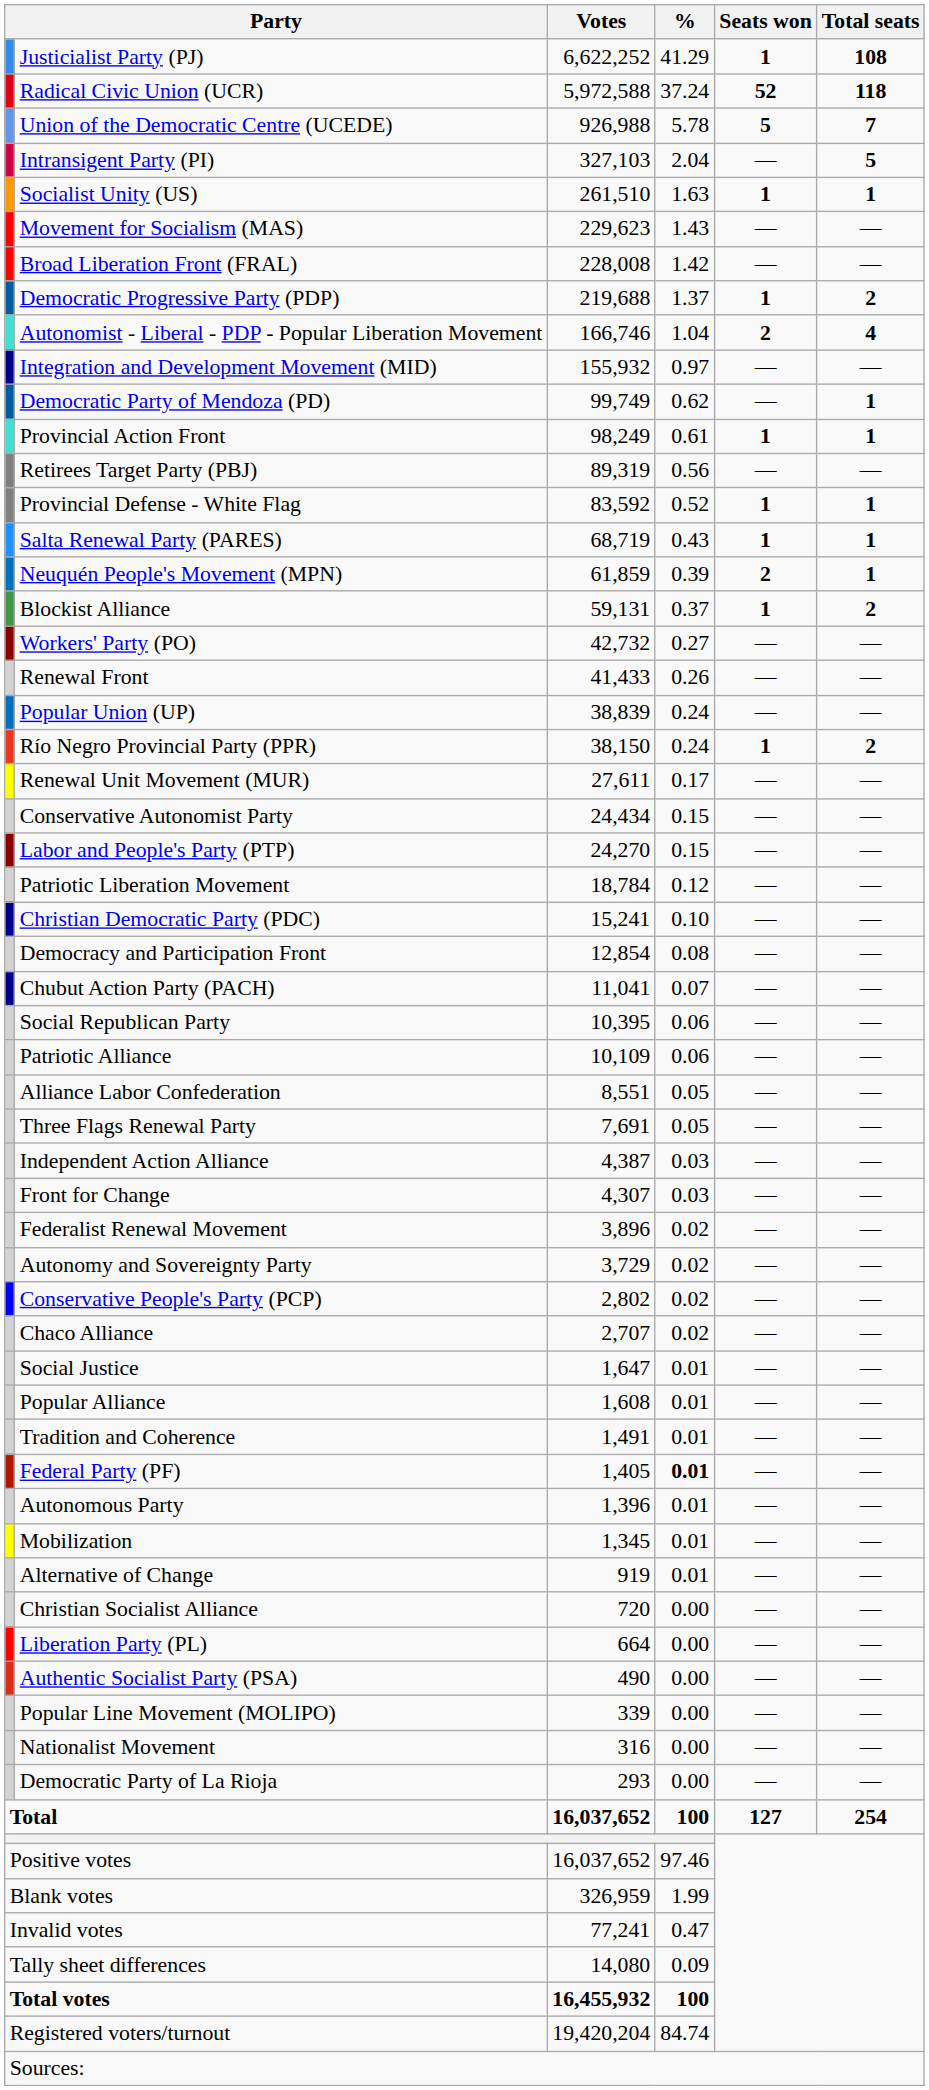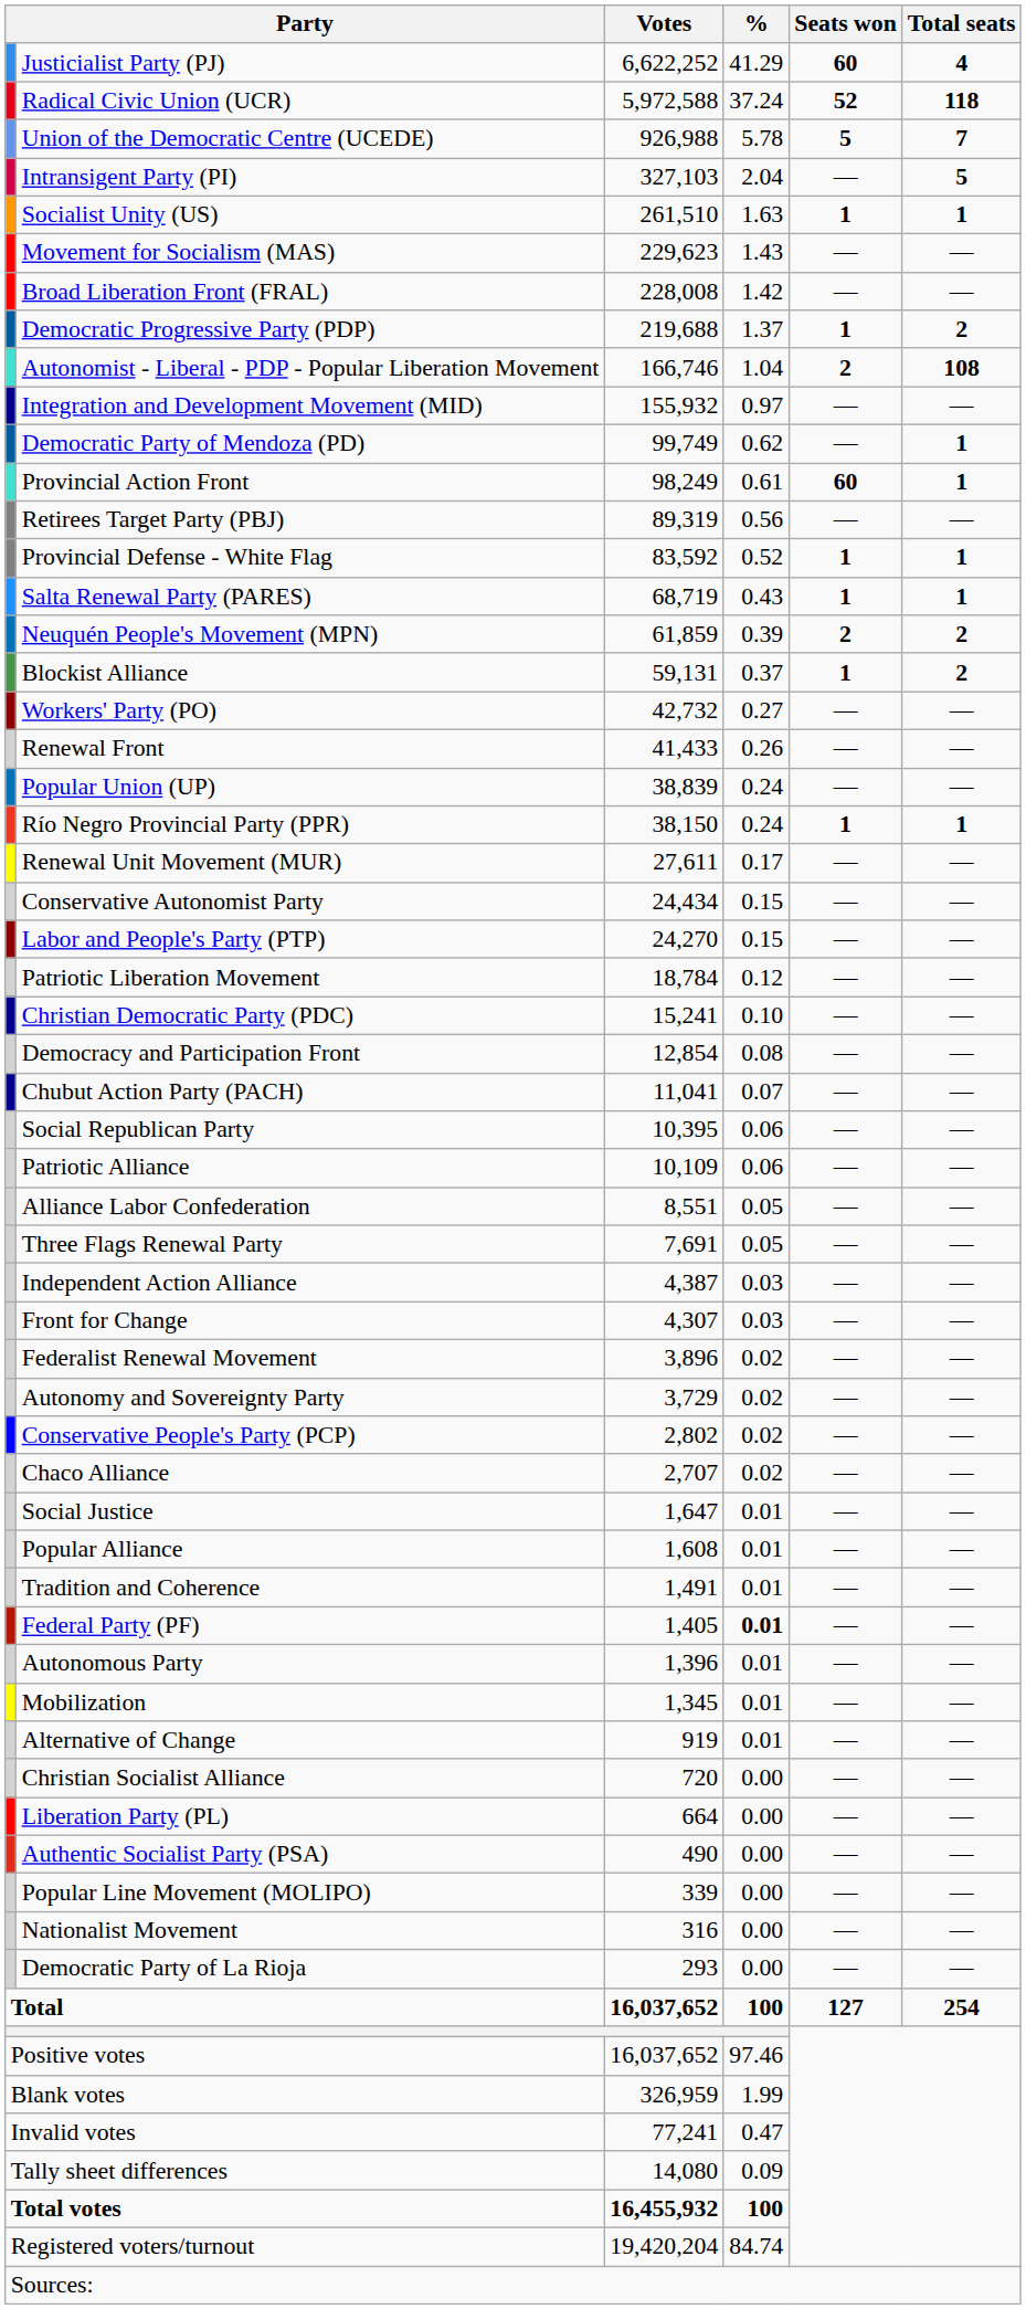 <table class="wikitable" style="text-align:right;">
 <tr>
 <th colspan=2>Party</th>
 <th>Votes</th>
 <th>%</th>
 <th>Seats won</th>
 <th>Total seats</th>
 </tr>
 <tr>
 <td bgcolor=#318CE7></td>
 <td align=left><a href='#'>Justicialist Party</a> (PJ)</td>
 <td>6,622,252</td>
 <td>41.29</td>
-<td align=center><strong>1</strong></td>
-<td align=center><strong>108</strong></td>
+<td align=center><strong>60</strong></td>
+<td align=center><strong>4</strong></td>
 </tr>
 <tr>
 <td bgcolor=#E10019></td>
 <td align=left><a href='#'>Radical Civic Union</a> (UCR)</td>
 <td>5,972,588</td>
 <td>37.24</td>
 <td align=center><strong>52</strong></td>
 <td align=center><strong>118</strong></td>
 </tr>
 <tr>
 <td bgcolor=#6495ED></td>
 <td align=left><a href='#'>Union of the Democratic Centre</a> (UCEDE)</td>
 <td>926,988</td>
 <td>5.78</td>
 <td align=center><strong>5</strong></td>
 <td align=center><strong>7</strong></td>
 </tr>
 <tr>
 <td bgcolor=#D10047></td>
 <td align=left><a href='#'>Intransigent Party</a> (PI)</td>
 <td>327,103</td>
 <td>2.04</td>
 <td align=center>—</td>
 <td align=center><strong>5</strong></td>
 </tr>
 <tr>
 <td bgcolor=#FF9900></td>
 <td align=left><a href='#'>Socialist Unity</a> (US)</td>
 <td>261,510</td>
 <td>1.63</td>
 <td align=center><strong>1</strong></td>
 <td align=center><strong>1</strong></td>
 </tr>
 <tr>
 <td bgcolor=red></td>
 <td align=left><a href='#'>Movement for Socialism</a> (MAS)</td>
 <td>229,623</td>
 <td>1.43</td>
 <td align=center>—</td>
 <td align=center>—</td>
 </tr>
 <tr>
 <td bgcolor=red></td>
 <td align=left><a href='#'>Broad Liberation Front</a> (FRAL)</td>
 <td>228,008</td>
 <td>1.42</td>
 <td align=center>—</td>
 <td align=center>—</td>
 </tr>
 <tr>
 <td bgcolor=#005C9E></td>
 <td align=left><a href='#'>Democratic Progressive Party</a> (PDP)</td>
 <td>219,688</td>
 <td>1.37</td>
 <td align=center><strong>1</strong></td>
 <td align=center><strong>2</strong></td>
 </tr>
 <tr>
 <td bgcolor=#40E0D0></td>
 <td align=left><a href='#'>Autonomist</a> - <a href='#'>Liberal</a> - <a href='#'>PDP</a> - Popular Liberation Movement</td>
 <td>166,746</td>
 <td>1.04</td>
 <td align=center><strong>2</strong></td>
-<td align=center><strong>4</strong></td>
+<td align=center><strong>108</strong></td>
 </tr>
 <tr>
 <td bgcolor=darkblue></td>
 <td align=left><a href='#'>Integration and Development Movement</a> (MID)</td>
 <td>155,932</td>
 <td>0.97</td>
 <td align=center>—</td>
 <td align=center>—</td>
 </tr>
 <tr>
 <td bgcolor=#005C9E></td>
 <td align=left><a href='#'>Democratic Party of Mendoza</a> (PD)</td>
 <td>99,749</td>
 <td>0.62</td>
 <td align=center>—</td>
 <td align=center><strong>1</strong></td>
 </tr>
 <tr>
 <td bgcolor=#40e0d0></td>
 <td align=left>Provincial Action Front</td>
 <td>98,249</td>
 <td>0.61</td>
-<td align=center><strong>1</strong></td>
+<td align=center><strong>60</strong></td>
 <td align=center><strong>1</strong></td>
 </tr>
 <tr>
 <td bgcolor=grey></td>
 <td align=left>Retirees Target Party (PBJ)</td>
 <td>89,319</td>
 <td>0.56</td>
 <td align=center>—</td>
 <td align=center>—</td>
 </tr>
 <tr>
 <td bgcolor=grey></td>
 <td align=left>Provincial Defense - White Flag</td>
 <td>83,592</td>
 <td>0.52</td>
 <td align=center><strong>1</strong></td>
 <td align=center><strong>1</strong></td>
 </tr>
 <tr>
 <td bgcolor=#1E90FF></td>
 <td align=left><a href='#'>Salta Renewal Party</a> (PARES)</td>
 <td>68,719</td>
 <td>0.43</td>
 <td align=center><strong>1</strong></td>
 <td align=center><strong>1</strong></td>
 </tr>
 <tr>
 <td bgcolor=#0070B8></td>
 <td align=left><a href='#'>Neuquén People's Movement</a> (MPN)</td>
 <td>61,859</td>
 <td>0.39</td>
 <td align=center><strong>2</strong></td>
-<td align=center><strong>1</strong></td>
+<td align=center><strong>2</strong></td>
 </tr>
 <tr>
 <td bgcolor=#44944A></td>
 <td align=left>Blockist Alliance</td>
 <td>59,131</td>
 <td>0.37</td>
 <td align=center><strong>1</strong></td>
 <td align=center><strong>2</strong></td>
 </tr>
 <tr>
 <td bgcolor=darkred></td>
 <td align=left><a href='#'>Workers' Party</a> (PO)</td>
 <td>42,732</td>
 <td>0.27</td>
 <td align=center>—</td>
 <td align=center>—</td>
 </tr>
 <tr>
 <td bgcolor=lightgrey></td>
 <td align=left>Renewal Front</td>
 <td>41,433</td>
 <td>0.26</td>
 <td align=center>—</td>
 <td align=center>—</td>
 </tr>
 <tr>
 <td bgcolor=#0070B8></td>
 <td align=left><a href='#'>Popular Union</a> (UP)</td>
 <td>38,839</td>
 <td>0.24</td>
 <td align=center>—</td>
 <td align=center>—</td>
 </tr>
 <tr>
 <td bgcolor=#EB3721></td>
 <td align=left>Río Negro Provincial Party (PPR)</td>
 <td>38,150</td>
 <td>0.24</td>
 <td align=center><strong>1</strong></td>
-<td align=center><strong>2</strong></td>
+<td align=center><strong>1</strong></td>
 </tr>
 <tr>
 <td bgcolor=yellow></td>
 <td align=left>Renewal Unit Movement (MUR)</td>
 <td>27,611</td>
 <td>0.17</td>
 <td align=center>—</td>
 <td align=center>—</td>
 </tr>
 <tr>
 <td bgcolor=lightgrey></td>
 <td align=left>Conservative Autonomist Party</td>
 <td>24,434</td>
 <td>0.15</td>
 <td align=center>—</td>
 <td align=center>—</td>
 </tr>
 <tr>
 <td bgcolor=darkred></td>
 <td align=left><a href='#'>Labor and People's Party</a> (PTP)</td>
 <td>24,270</td>
 <td>0.15</td>
 <td align=center>—</td>
 <td align=center>—</td>
 </tr>
 <tr>
 <td bgcolor=lightgrey></td>
 <td align=left>Patriotic Liberation Movement</td>
 <td>18,784</td>
 <td>0.12</td>
 <td align=center>—</td>
 <td align=center>—</td>
 </tr>
 <tr>
 <td bgcolor=darkblue></td>
 <td align=left><a href='#'>Christian Democratic Party</a> (PDC)</td>
 <td>15,241</td>
 <td>0.10</td>
 <td align=center>—</td>
 <td align=center>—</td>
 </tr>
 <tr>
 <td bgcolor=lightgrey></td>
 <td align=left>Democracy and Participation Front</td>
 <td>12,854</td>
 <td>0.08</td>
 <td align=center>—</td>
 <td align=center>—</td>
 </tr>
 <tr>
 <td bgcolor=darkblue></td>
 <td align=left>Chubut Action Party (PACH)</td>
 <td>11,041</td>
 <td>0.07</td>
 <td align=center>—</td>
 <td align=center>—</td>
 </tr>
 <tr>
 <td bgcolor=lightgrey></td>
 <td align=left>Social Republican Party</td>
 <td>10,395</td>
 <td>0.06</td>
 <td align=center>—</td>
 <td align=center>—</td>
 </tr>
 <tr>
 <td bgcolor=lightgrey></td>
 <td align=left>Patriotic Alliance</td>
 <td>10,109</td>
 <td>0.06</td>
 <td align=center>—</td>
 <td align=center>—</td>
 </tr>
 <tr>
 <td bgcolor=lightgrey></td>
 <td align=left>Alliance Labor Confederation</td>
 <td>8,551</td>
 <td>0.05</td>
 <td align=center>—</td>
 <td align=center>—</td>
 </tr>
 <tr>
 <td bgcolor=lightgrey></td>
 <td align=left>Three Flags Renewal Party</td>
 <td>7,691</td>
 <td>0.05</td>
 <td align=center>—</td>
 <td align=center>—</td>
 </tr>
 <tr>
 <td bgcolor=lightgrey></td>
 <td align=left>Independent Action Alliance</td>
 <td>4,387</td>
 <td>0.03</td>
 <td align=center>—</td>
 <td align=center>—</td>
 </tr>
 <tr>
 <td bgcolor=lightgrey></td>
 <td align=left>Front for Change</td>
 <td>4,307</td>
 <td>0.03</td>
 <td align=center>—</td>
 <td align=center>—</td>
 </tr>
 <tr>
 <td bgcolor=lightgrey></td>
 <td align=left>Federalist Renewal Movement</td>
 <td>3,896</td>
 <td>0.02</td>
 <td align=center>—</td>
 <td align=center>—</td>
 </tr>
 <tr>
 <td bgcolor=lightgrey></td>
 <td align=left>Autonomy and Sovereignty Party</td>
 <td>3,729</td>
 <td>0.02</td>
 <td align=center>—</td>
 <td align=center>—</td>
 </tr>
 <tr>
 <td bgcolor=blue></td>
 <td align=left><a href='#'>Conservative People's Party</a> (PCP)</td>
 <td>2,802</td>
 <td>0.02</td>
 <td align=center>—</td>
 <td align=center>—</td>
 </tr>
 <tr>
 <td bgcolor=lightgrey></td>
 <td align=left>Chaco Alliance</td>
 <td>2,707</td>
 <td>0.02</td>
 <td align=center>—</td>
 <td align=center>—</td>
 </tr>
 <tr>
 <td bgcolor=lightgrey></td>
 <td align=left>Social Justice</td>
 <td>1,647</td>
 <td>0.01</td>
 <td align=center>—</td>
 <td align=center>—</td>
 </tr>
 <tr>
 <td bgcolor=lightgrey></td>
 <td align=left>Popular Alliance</td>
 <td>1,608</td>
 <td>0.01</td>
 <td align=center>—</td>
 <td align=center>—</td>
 </tr>
 <tr>
 <td bgcolor=lightgrey></td>
 <td align=left>Tradition and Coherence</td>
 <td>1,491</td>
 <td>0.01</td>
 <td align=center>—</td>
 <td align=center>—</td>
 </tr>
 <tr>
 <td bgcolor=#B51601></td>
 <td align=left><a href='#'>Federal Party</a> (PF)</td>
 <td>1,405</td>
 <td><strong>0.01</strong></td>
 <td align=center>—</td>
 <td align=center>—</td>
 </tr>
 <tr>
 <td bgcolor=lightgrey></td>
 <td align=left>Autonomous Party</td>
 <td>1,396</td>
 <td>0.01</td>
 <td align=center>—</td>
 <td align=center>—</td>
 </tr>
 <tr>
 <td bgcolor=yellow></td>
 <td align=left>Mobilization</td>
 <td>1,345</td>
 <td>0.01</td>
 <td align=center>—</td>
 <td align=center>—</td>
 </tr>
 <tr>
 <td bgcolor=lightgrey></td>
 <td align=left>Alternative of Change</td>
 <td>919</td>
 <td>0.01</td>
 <td align=center>—</td>
 <td align=center>—</td>
 </tr>
 <tr>
 <td bgcolor=lightgrey></td>
 <td align=left>Christian Socialist Alliance</td>
 <td>720</td>
 <td>0.00</td>
 <td align=center>—</td>
 <td align=center>—</td>
 </tr>
 <tr>
 <td bgcolor=red></td>
 <td align=left><a href='#'>Liberation Party</a> (PL)</td>
 <td>664</td>
 <td>0.00</td>
 <td align=center>—</td>
 <td align=center>—</td>
 </tr>
 <tr>
 <td bgcolor=#DD2C1A></td>
 <td align=left><a href='#'>Authentic Socialist Party</a> (PSA)</td>
 <td>490</td>
 <td>0.00</td>
 <td align=center>—</td>
 <td align=center>—</td>
 </tr>
 <tr>
 <td bgcolor=lightgrey></td>
 <td align=left>Popular Line Movement (MOLIPO)</td>
 <td>339</td>
 <td>0.00</td>
 <td align=center>—</td>
 <td align=center>—</td>
 </tr>
 <tr>
 <td bgcolor=lightgrey></td>
 <td align=left>Nationalist Movement</td>
 <td>316</td>
 <td>0.00</td>
 <td align=center>—</td>
 <td align=center>—</td>
 </tr>
 <tr>
 <td bgcolor=lightgrey></td>
 <td align=left>Democratic Party of La Rioja</td>
 <td>293</td>
 <td>0.00</td>
 <td align=center>—</td>
 <td align=center>—</td>
 </tr>
 <tr style="font-weight:bold">
 <td colspan=2 align=left>Total</td>
 <td>16,037,652</td>
 <td>100</td>
 <td align=center><strong>127</strong></td>
 <td align=center><strong>254</strong></td>
 </tr>
 <tr>
 <th colspan=4></th>
 <td rowspan=7 colspan=2></td>
 </tr>
 <tr>
 <td align=left colspan=2>Positive votes</td>
 <td>16,037,652</td>
 <td>97.46</td>
 </tr>
 <tr>
 <td align=left colspan=2>Blank votes</td>
 <td>326,959</td>
 <td>1.99</td>
 </tr>
 <tr>
 <td align=left colspan=2>Invalid votes</td>
 <td>77,241</td>
 <td>0.47</td>
 </tr>
 <tr>
 <td align=left colspan=2>Tally sheet differences</td>
 <td>14,080</td>
 <td>0.09</td>
 </tr>
 <tr style="font-weight:bold">
 <td align=left colspan=2>Total votes</td>
 <td>16,455,932</td>
 <td>100</td>
 </tr>
 <tr>
 <td align=left colspan=2>Registered voters/turnout</td>
 <td>19,420,204</td>
 <td>84.74</td>
 </tr>
 <tr>
 <td colspan=6 align=left>Sources:</td>
 </tr>
 </table>
